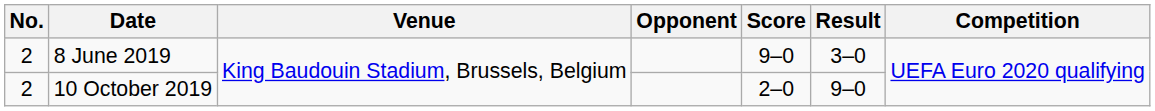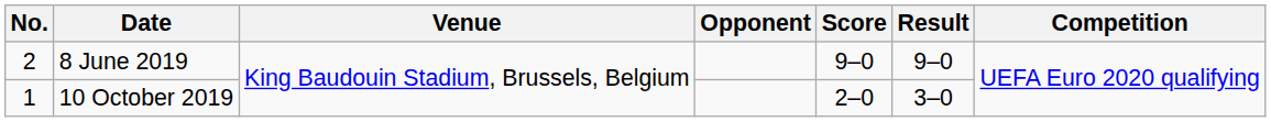 <table class="wikitable sortable">
 <tr>
 <th>No.</th>
 <th>Date</th>
 <th>Venue</th>
 <th>Opponent</th>
 <th>Score</th>
 <th>Result</th>
 <th>Competition</th>
 </tr>
 <tr>
 <td align=center>2</td>
 <td>8 June 2019</td>
 <td rowspan=2><a href='#'>King Baudouin Stadium</a>, Brussels, Belgium</td>
 <td></td>
 <td align=center>9–0</td>
-<td align=center>3–0</td>
+<td align=center>9–0</td>
 <td rowspan=2><a href='#'>UEFA Euro 2020 qualifying</a></td>
 </tr>
 <tr>
-<td align=center>2</td>
+<td align=center>1</td>
 <td>10 October 2019</td>
 <td></td>
 <td align=center>2–0</td>
-<td align=center>9–0</td>
+<td align=center>3–0</td>
 </tr>
 </table>
